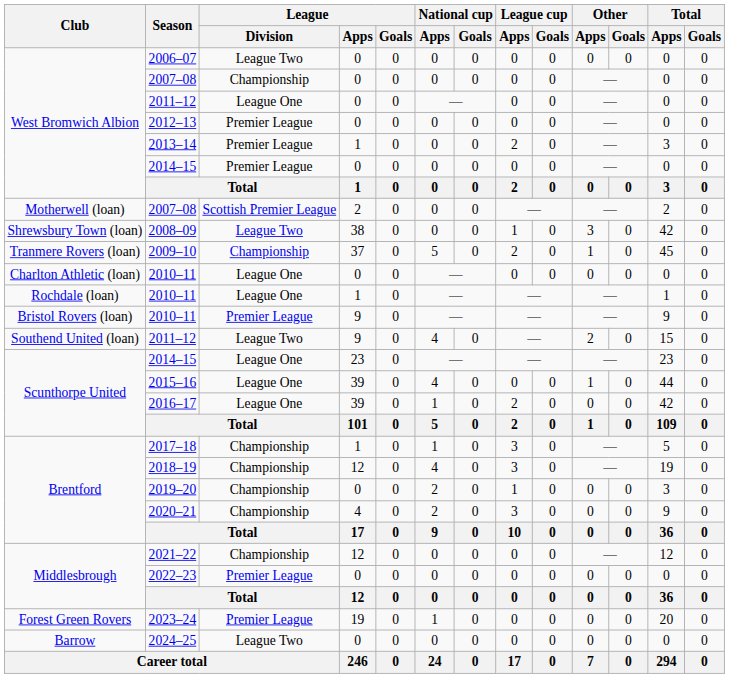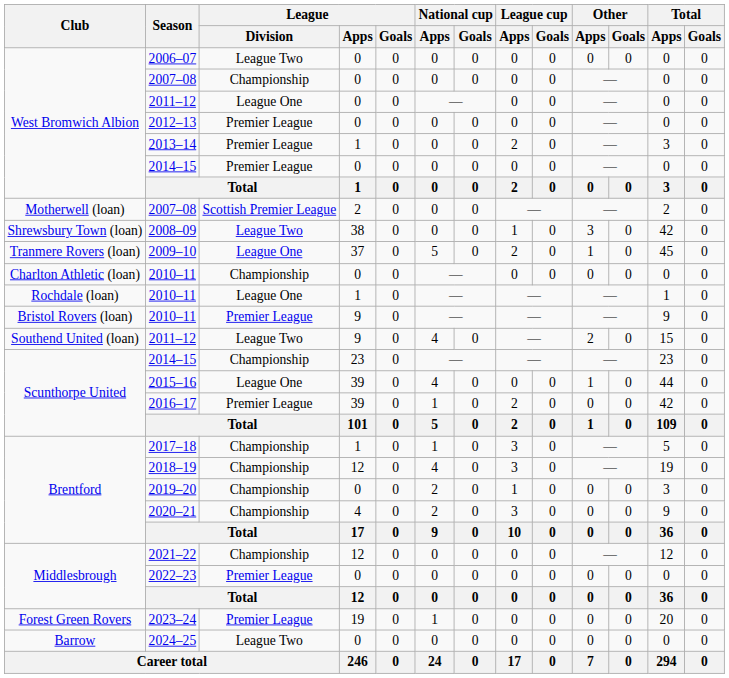 <table class="wikitable" style="text-align:center">
 <tr>
 <th rowspan="2">Club</th>
 <th rowspan="2">Season</th>
 <th colspan="3">League</th>
 <th colspan="2">National cup</th>
 <th colspan="2">League cup</th>
 <th colspan="2">Other</th>
 <th colspan="2">Total</th>
 </tr>
 <tr>
 <th>Division</th>
 <th>Apps</th>
 <th>Goals</th>
 <th>Apps</th>
 <th>Goals</th>
 <th>Apps</th>
 <th>Goals</th>
 <th>Apps</th>
 <th>Goals</th>
 <th>Apps</th>
 <th>Goals</th>
 </tr>
 <tr>
 <td rowspan="7"><a href='#'>West Bromwich Albion</a></td>
 <td><a href='#'>2006–07</a></td>
 <td>League Two</td>
 <td>0</td>
 <td>0</td>
 <td>0</td>
 <td>0</td>
 <td>0</td>
 <td>0</td>
 <td>0</td>
 <td>0</td>
 <td>0</td>
 <td>0</td>
 </tr>
 <tr>
 <td><a href='#'>2007–08</a></td>
 <td>Championship</td>
 <td>0</td>
 <td>0</td>
 <td>0</td>
 <td>0</td>
 <td>0</td>
 <td>0</td>
 <td colspan="2">—</td>
 <td>0</td>
 <td>0</td>
 </tr>
 <tr>
 <td><a href='#'>2011–12</a></td>
 <td>League One</td>
 <td>0</td>
 <td>0</td>
 <td colspan="2">—</td>
 <td>0</td>
 <td>0</td>
 <td colspan="2">—</td>
 <td>0</td>
 <td>0</td>
 </tr>
 <tr>
 <td><a href='#'>2012–13</a></td>
 <td>Premier League</td>
 <td>0</td>
 <td>0</td>
 <td>0</td>
 <td>0</td>
 <td>0</td>
 <td>0</td>
 <td colspan="2">—</td>
 <td>0</td>
 <td>0</td>
 </tr>
 <tr>
 <td><a href='#'>2013–14</a></td>
 <td>Premier League</td>
 <td>1</td>
 <td>0</td>
 <td>0</td>
 <td>0</td>
 <td>2</td>
 <td>0</td>
 <td colspan="2">—</td>
 <td>3</td>
 <td>0</td>
 </tr>
 <tr>
 <td><a href='#'>2014–15</a></td>
 <td>Premier League</td>
 <td>0</td>
 <td>0</td>
 <td>0</td>
 <td>0</td>
 <td>0</td>
 <td>0</td>
 <td colspan="2">—</td>
 <td>0</td>
 <td>0</td>
 </tr>
 <tr>
 <th colspan="2">Total</th>
 <th>1</th>
 <th>0</th>
 <th>0</th>
 <th>0</th>
 <th>2</th>
 <th>0</th>
 <th>0</th>
 <th>0</th>
 <th>3</th>
 <th>0</th>
 </tr>
 <tr>
 <td><a href='#'>Motherwell</a> (loan)</td>
 <td><a href='#'>2007–08</a></td>
 <td><a href='#'>Scottish Premier League</a></td>
 <td>2</td>
 <td>0</td>
 <td>0</td>
 <td>0</td>
 <td colspan="2">—</td>
 <td colspan="2">—</td>
 <td>2</td>
 <td>0</td>
 </tr>
 <tr>
 <td><a href='#'>Shrewsbury Town</a> (loan)</td>
 <td><a href='#'>2008–09</a></td>
 <td><a href='#'>League Two</a></td>
 <td>38</td>
 <td>0</td>
 <td>0</td>
 <td>0</td>
 <td>1</td>
 <td>0</td>
 <td>3</td>
 <td>0</td>
 <td>42</td>
 <td>0</td>
 </tr>
 <tr>
 <td><a href='#'>Tranmere Rovers</a> (loan)</td>
 <td><a href='#'>2009–10</a></td>
-<td><a href='#'>Championship</a></td>
+<td><a href='#'>League One</a></td>
 <td>37</td>
 <td>0</td>
 <td>5</td>
 <td>0</td>
 <td>2</td>
 <td>0</td>
 <td>1</td>
 <td>0</td>
 <td>45</td>
 <td>0</td>
 </tr>
 <tr>
 <td><a href='#'>Charlton Athletic</a> (loan)</td>
 <td><a href='#'>2010–11</a></td>
-<td>League One</td>
+<td>Championship</td>
 <td>0</td>
 <td>0</td>
 <td colspan="2">—</td>
 <td>0</td>
 <td>0</td>
 <td>0</td>
 <td>0</td>
 <td>0</td>
 <td>0</td>
 </tr>
 <tr>
 <td><a href='#'>Rochdale</a> (loan)</td>
 <td><a href='#'>2010–11</a></td>
 <td>League One</td>
 <td>1</td>
 <td>0</td>
 <td colspan="2">—</td>
 <td colspan="2">—</td>
 <td colspan="2">—</td>
 <td>1</td>
 <td>0</td>
 </tr>
 <tr>
 <td><a href='#'>Bristol Rovers</a> (loan)</td>
 <td><a href='#'>2010–11</a></td>
 <td><a href='#'>Premier League</a></td>
 <td>9</td>
 <td>0</td>
 <td colspan="2">—</td>
 <td colspan="2">—</td>
 <td colspan="2">—</td>
 <td>9</td>
 <td>0</td>
 </tr>
 <tr>
 <td><a href='#'>Southend United</a> (loan)</td>
 <td><a href='#'>2011–12</a></td>
 <td>League Two</td>
 <td>9</td>
 <td>0</td>
 <td>4</td>
 <td>0</td>
 <td colspan="2">—</td>
 <td>2</td>
 <td>0</td>
 <td>15</td>
 <td>0</td>
 </tr>
 <tr>
 <td rowspan="4"><a href='#'>Scunthorpe United</a></td>
 <td><a href='#'>2014–15</a></td>
-<td>League One</td>
+<td>Championship</td>
 <td>23</td>
 <td>0</td>
 <td colspan="2">—</td>
 <td colspan="2">—</td>
 <td colspan="2">—</td>
 <td>23</td>
 <td>0</td>
 </tr>
 <tr>
 <td><a href='#'>2015–16</a></td>
 <td>League One</td>
 <td>39</td>
 <td>0</td>
 <td>4</td>
 <td>0</td>
 <td>0</td>
 <td>0</td>
 <td>1</td>
 <td>0</td>
 <td>44</td>
 <td>0</td>
 </tr>
 <tr>
 <td><a href='#'>2016–17</a></td>
-<td>League One</td>
+<td>Premier League</td>
 <td>39</td>
 <td>0</td>
 <td>1</td>
 <td>0</td>
 <td>2</td>
 <td>0</td>
 <td>0</td>
 <td>0</td>
 <td>42</td>
 <td>0</td>
 </tr>
 <tr>
 <th colspan="2">Total</th>
 <th>101</th>
 <th>0</th>
 <th>5</th>
 <th>0</th>
 <th>2</th>
 <th>0</th>
 <th>1</th>
 <th>0</th>
 <th>109</th>
 <th>0</th>
 </tr>
 <tr>
 <td rowspan="5"><a href='#'>Brentford</a></td>
 <td><a href='#'>2017–18</a></td>
 <td>Championship</td>
 <td>1</td>
 <td>0</td>
 <td>1</td>
 <td>0</td>
 <td>3</td>
 <td>0</td>
 <td colspan="2">—</td>
 <td>5</td>
 <td>0</td>
 </tr>
 <tr>
 <td><a href='#'>2018–19</a></td>
 <td>Championship</td>
 <td>12</td>
 <td>0</td>
 <td>4</td>
 <td>0</td>
 <td>3</td>
 <td>0</td>
 <td colspan="2">—</td>
 <td>19</td>
 <td>0</td>
 </tr>
 <tr>
 <td><a href='#'>2019–20</a></td>
 <td>Championship</td>
 <td>0</td>
 <td>0</td>
 <td>2</td>
 <td>0</td>
 <td>1</td>
 <td>0</td>
 <td>0</td>
 <td>0</td>
 <td>3</td>
 <td>0</td>
 </tr>
 <tr>
 <td><a href='#'>2020–21</a></td>
 <td>Championship</td>
 <td>4</td>
 <td>0</td>
 <td>2</td>
 <td>0</td>
 <td>3</td>
 <td>0</td>
 <td>0</td>
 <td>0</td>
 <td>9</td>
 <td>0</td>
 </tr>
 <tr>
 <th colspan="2">Total</th>
 <th>17</th>
 <th>0</th>
 <th>9</th>
 <th>0</th>
 <th>10</th>
 <th>0</th>
 <th>0</th>
 <th>0</th>
 <th>36</th>
 <th>0</th>
 </tr>
 <tr>
 <td rowspan="3"><a href='#'>Middlesbrough</a></td>
 <td><a href='#'>2021–22</a></td>
 <td>Championship</td>
 <td>12</td>
 <td>0</td>
 <td>0</td>
 <td>0</td>
 <td>0</td>
 <td>0</td>
 <td colspan="2">—</td>
 <td>12</td>
 <td>0</td>
 </tr>
 <tr>
 <td><a href='#'>2022–23</a></td>
 <td><a href='#'>Premier League</a></td>
 <td>0</td>
 <td>0</td>
 <td>0</td>
 <td>0</td>
 <td>0</td>
 <td>0</td>
 <td>0</td>
 <td>0</td>
 <td>0</td>
 <td>0</td>
 </tr>
 <tr>
 <th colspan="2">Total</th>
 <th>12</th>
 <th>0</th>
 <th>0</th>
 <th>0</th>
 <th>0</th>
 <th>0</th>
 <th>0</th>
 <th>0</th>
 <th>36</th>
 <th>0</th>
 </tr>
 <tr>
 <td><a href='#'>Forest Green Rovers</a></td>
 <td><a href='#'>2023–24</a></td>
 <td><a href='#'>Premier League</a></td>
 <td>19</td>
 <td>0</td>
 <td>1</td>
 <td>0</td>
 <td>0</td>
 <td>0</td>
 <td>0</td>
 <td>0</td>
 <td>20</td>
 <td>0</td>
 </tr>
 <tr>
 <td><a href='#'>Barrow</a></td>
 <td><a href='#'>2024–25</a></td>
 <td>League Two</td>
 <td>0</td>
 <td>0</td>
 <td>0</td>
 <td>0</td>
 <td>0</td>
 <td>0</td>
 <td>0</td>
 <td>0</td>
 <td>0</td>
 <td>0</td>
 </tr>
 <tr>
 <th colspan="3">Career total</th>
 <th>246</th>
 <th>0</th>
 <th>24</th>
 <th>0</th>
 <th>17</th>
 <th>0</th>
 <th>7</th>
 <th>0</th>
 <th>294</th>
 <th>0</th>
 </tr>
 </table>
